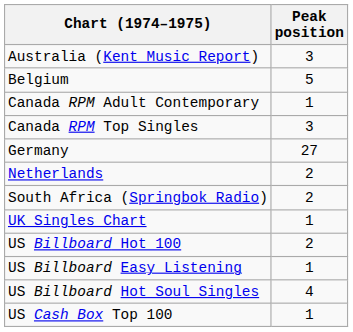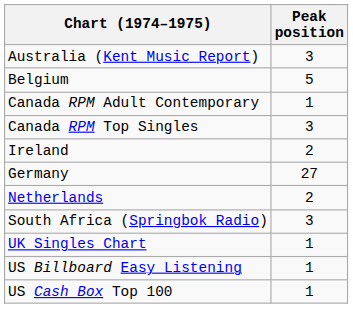 <table class="wikitable sortable">
 <tr>
 <th>Chart (1974–1975)</th>
 <th>Peak<br>position</th>
 </tr>
 <tr>
 <td>Australia (<a href='#'>Kent Music Report</a>)</td>
 <td style="text-align:center;">3</td>
 </tr>
 <tr>
 <td>Belgium</td>
 <td style="text-align:center;">5</td>
 </tr>
 <tr>
 <td>Canada <em>RPM</em> Adult Contemporary</td>
 <td style="text-align:center;">1</td>
 </tr>
 <tr>
 <td>Canada <em><a href='#'>RPM</a></em> Top Singles</td>
 <td style="text-align:center;">3</td>
 </tr>
 <tr>
+<td>Ireland</td>
+<td style="text-align:center;">2</td>
+</tr>
+<tr>
 <td>Germany</td>
 <td style="text-align:center;">27</td>
 </tr>
 <tr>
 <td><a href='#'>Netherlands</a></td>
 <td style="text-align:center;">2</td>
 </tr>
 <tr>
 <td>South Africa (<a href='#'>Springbok Radio</a>)</td>
-<td align="center">2</td>
+<td align="center">3</td>
 </tr>
 <tr>
 <td><a href='#'>UK Singles Chart</a></td>
 <td style="text-align:center;">1</td>
 </tr>
 <tr>
-<td>US <a href='#'><em>Billboard</em> Hot 100</a></td>
-<td style="text-align:center;">2</td>
-</tr>
-<tr>
 <td>US <em>Billboard</em> <a href='#'>Easy Listening</a></td>
 <td style="text-align:center;">1</td>
-</tr>
-<tr>
-<td>US <em>Billboard</em> <a href='#'>Hot Soul Singles</a></td>
-<td style="text-align:center;">4</td>
 </tr>
 <tr>
 <td>US <em><a href='#'>Cash Box</a></em> Top 100</td>
 <td style="text-align:center;">1</td>
 </tr>
 </table>
